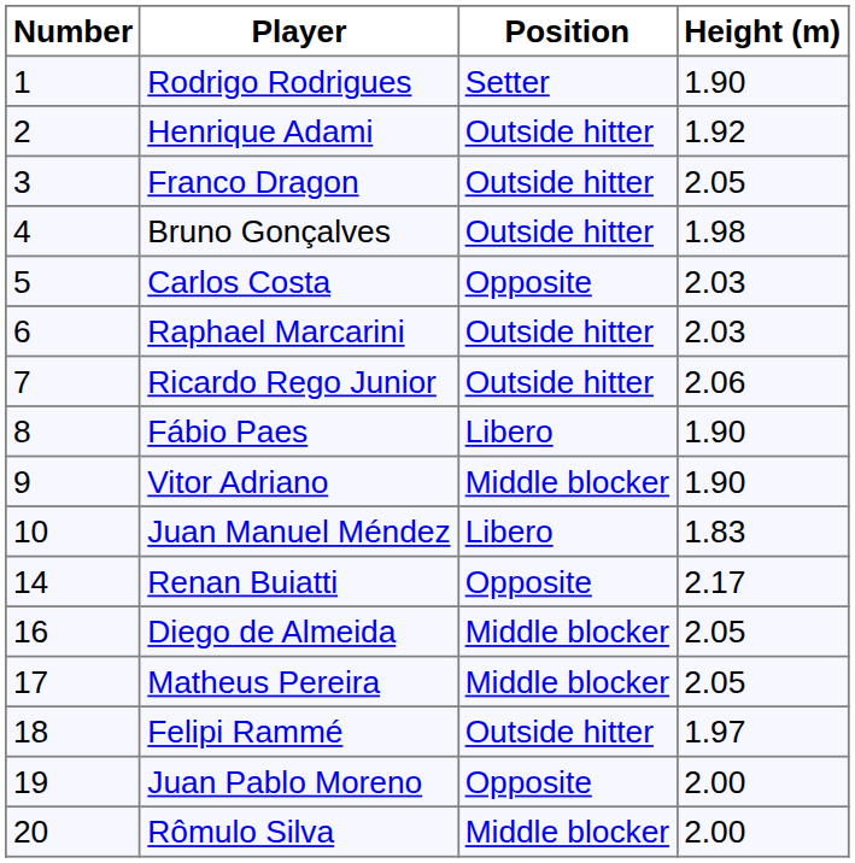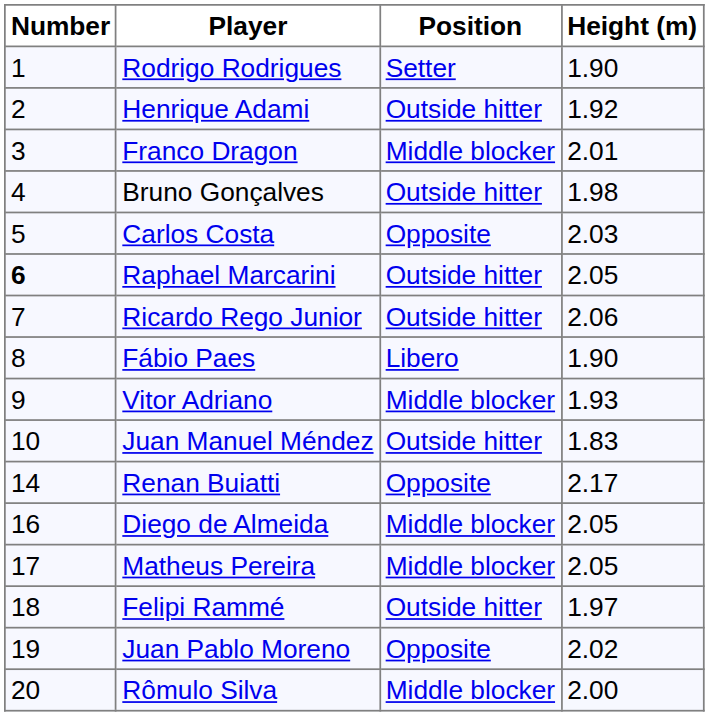 <table bgcolor="#f7f8ff" cellpadding="3" cellspacing="0" border="1" style="font-size: 95%; border: gray solid 1px; border-collapse: collapse;">
 <tr bgcolor="#FFFFFF">
 <td align=center><strong>Number</strong></td>
 <td align=center><strong>Player</strong></td>
 <td align=center><strong>Position</strong></td>
 <td align=center><strong>Height (m)</strong></td>
 </tr>
 <tr>
 <td>1</td>
 <td> <a href='#'>Rodrigo Rodrigues</a></td>
 <td><a href='#'>Setter</a></td>
 <td>1.90</td>
 </tr>
 <tr>
 <td>2</td>
 <td> <a href='#'>Henrique Adami</a></td>
 <td><a href='#'>Outside hitter</a></td>
 <td>1.92</td>
 </tr>
 <tr>
 <td>3</td>
 <td> <a href='#'>Franco Dragon</a></td>
-<td><a href='#'>Outside hitter</a></td>
-<td>2.05</td>
+<td><a href='#'>Middle blocker</a></td>
+<td>2.01</td>
 </tr>
 <tr>
 <td>4</td>
 <td> Bruno Gonçalves</td>
 <td><a href='#'>Outside hitter</a></td>
 <td>1.98</td>
 </tr>
 <tr>
 <td>5</td>
 <td> <a href='#'>Carlos Costa</a></td>
 <td><a href='#'>Opposite</a></td>
 <td>2.03</td>
 </tr>
 <tr>
-<td>6</td>
+<td><strong>6</strong></td>
 <td> <a href='#'>Raphael Marcarini</a></td>
 <td><a href='#'>Outside hitter</a></td>
-<td>2.03</td>
+<td>2.05</td>
 </tr>
 <tr>
 <td>7</td>
 <td> <a href='#'>Ricardo Rego Junior</a></td>
 <td><a href='#'>Outside hitter</a></td>
 <td>2.06</td>
 </tr>
 <tr>
 <td>8</td>
 <td> <a href='#'>Fábio Paes</a></td>
 <td><a href='#'>Libero</a></td>
 <td>1.90</td>
 </tr>
 <tr>
 <td>9</td>
 <td> <a href='#'>Vitor Adriano</a></td>
 <td><a href='#'>Middle blocker</a></td>
-<td>1.90</td>
+<td>1.93</td>
 </tr>
 <tr>
 <td>10</td>
 <td> <a href='#'>Juan Manuel Méndez</a></td>
-<td><a href='#'>Libero</a></td>
+<td><a href='#'>Outside hitter</a></td>
 <td>1.83</td>
 </tr>
 <tr>
 <td>14</td>
 <td> <a href='#'>Renan Buiatti</a></td>
 <td><a href='#'>Opposite</a></td>
 <td>2.17</td>
 </tr>
 <tr>
 <td>16</td>
 <td> <a href='#'>Diego de Almeida</a></td>
 <td><a href='#'>Middle blocker</a></td>
 <td>2.05</td>
 </tr>
 <tr>
 <td>17</td>
 <td> <a href='#'>Matheus Pereira</a></td>
 <td><a href='#'>Middle blocker</a></td>
 <td>2.05</td>
 </tr>
 <tr>
 <td>18</td>
 <td> <a href='#'>Felipi Rammé</a></td>
 <td><a href='#'>Outside hitter</a></td>
 <td>1.97</td>
 </tr>
 <tr>
 <td>19</td>
 <td> <a href='#'>Juan Pablo Moreno</a></td>
 <td><a href='#'>Opposite</a></td>
-<td>2.00</td>
+<td>2.02</td>
 </tr>
 <tr>
 <td>20</td>
 <td> <a href='#'>Rômulo Silva</a></td>
 <td><a href='#'>Middle blocker</a></td>
 <td>2.00</td>
 </tr>
 </table>
